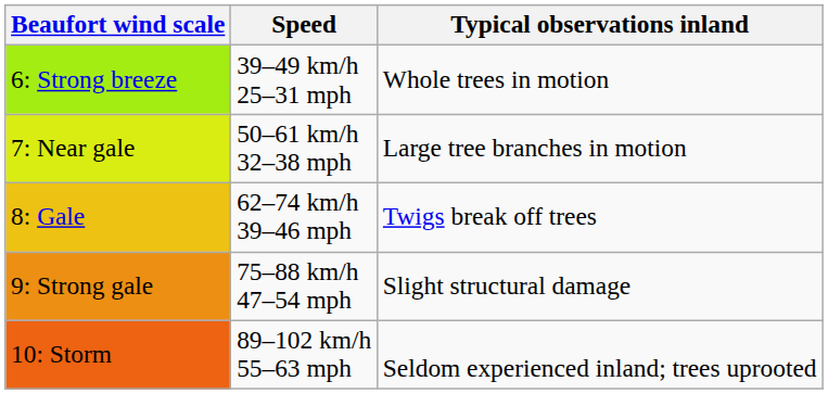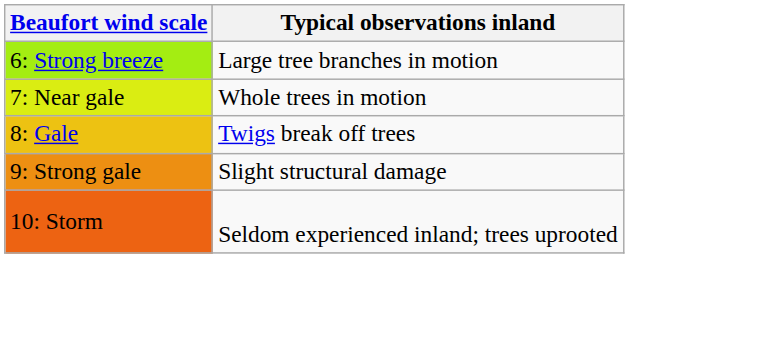 <table class="wikitable" border=1>
 <tr>
 <th><span></span><a href='#'>Beaufort wind scale</a></th>
-<th>Speed</th>
 <th>Typical observations inland</th>
 </tr>
 <tr>
 <td style="background-color: #A4ED12">6: <a href='#'>Strong breeze</a></td>
-<td>39–49 km/h<br>25–31 mph</td>
+<td>Large tree branches in motion</td>
+</tr>
+<tr>
+<td style="background-color: #DAED12">7: Near gale</td>
 <td>Whole trees in motion</td>
 </tr>
 <tr>
-<td style="background-color: #DAED12">7: Near gale</td>
-<td>50–61 km/h<br>32–38 mph</td>
-<td>Large tree branches in motion</td>
-</tr>
-<tr>
 <td style="background-color: #EDC212">8: <a href='#'>Gale</a></td>
-<td>62–74 km/h<br>39–46 mph</td>
 <td><a href='#'>Twigs</a> break off trees</td>
 </tr>
 <tr>
 <td style="background-color: #ED8F12">9: Strong gale</td>
-<td>75–88 km/h<br>47–54 mph</td>
 <td>Slight structural damage</td>
 </tr>
 <tr>
 <td style="background-color: #ED6312">10: Storm</td>
-<td>89–102 km/h<br>55–63 mph</td>
 <td><br>Seldom experienced inland; trees uprooted</td>
 </tr>
 </table>
